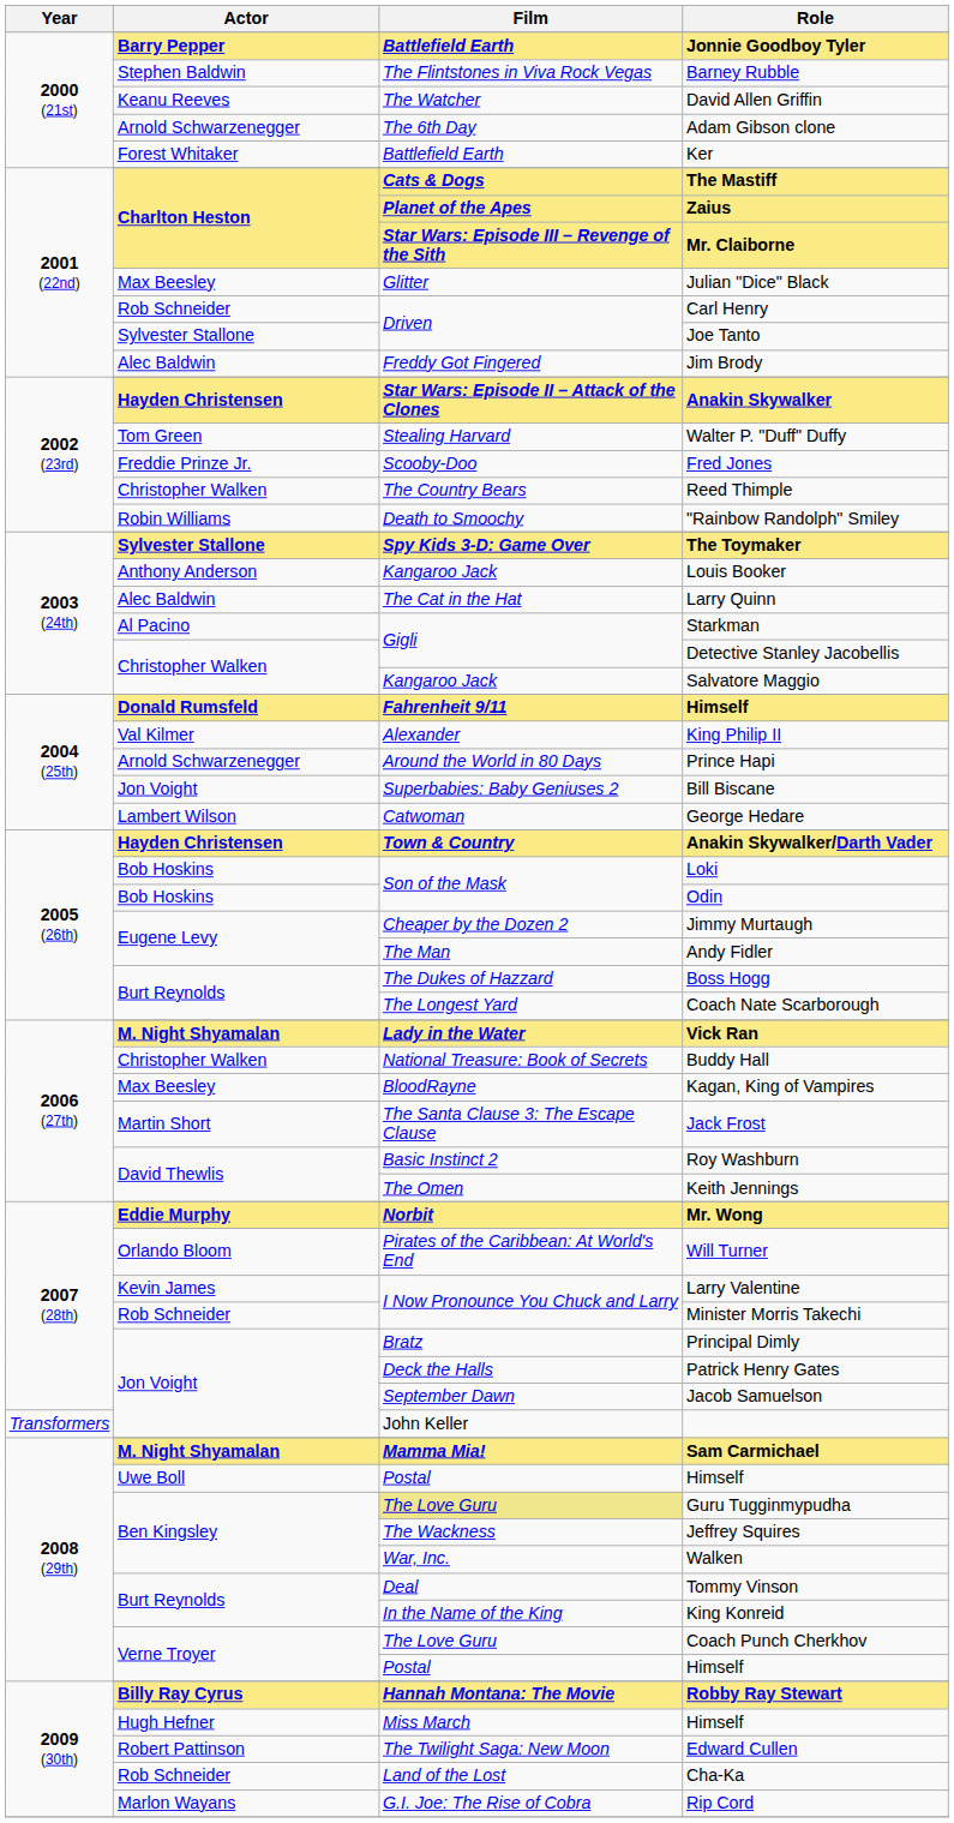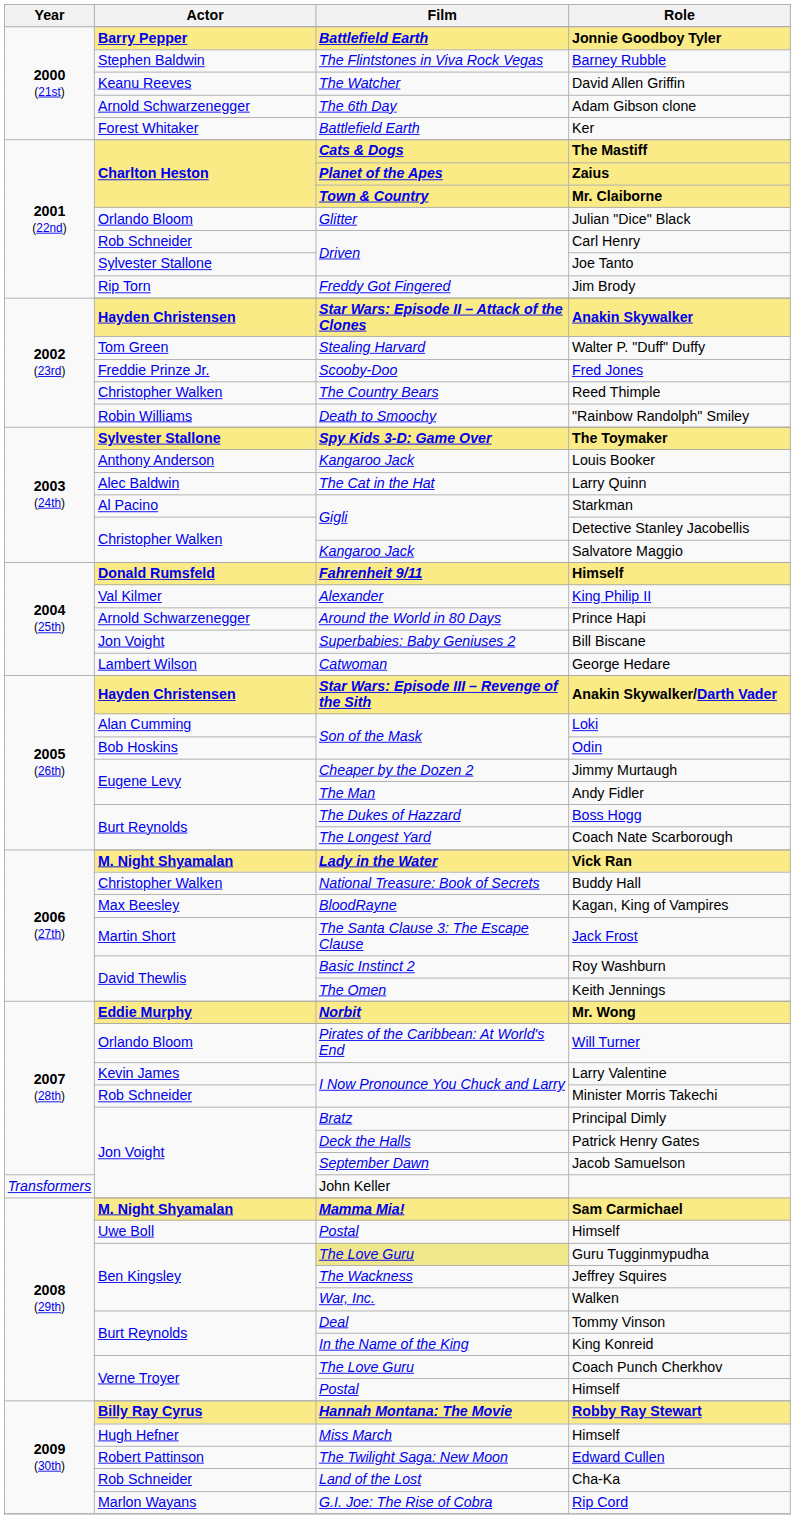 <table class="wikitable" style="width:100%">
 <tr bgcolor="#bebebe">
 <th width="5%">Year</th>
 <th width="30%">Actor</th>
 <th width="35%">Film</th>
 <th width="30%">Role</th>
 </tr>
 <tr>
 <td rowspan=6 style="text-align:center"><strong>2000</strong><br><small>(<a href='#'>21st</a>)</small></td>
 </tr>
 <tr style="background:#FAEB86;">
 <td><strong><a href='#'>Barry Pepper</a></strong></td>
 <td><strong><em><a href='#'>Battlefield Earth</a></em></strong></td>
 <td><strong>Jonnie Goodboy Tyler</strong></td>
 </tr>
 <tr>
 <td><a href='#'>Stephen Baldwin</a></td>
 <td><em><a href='#'>The Flintstones in Viva Rock Vegas</a></em></td>
 <td><a href='#'>Barney Rubble</a></td>
 </tr>
 <tr>
 <td><a href='#'>Keanu Reeves</a></td>
 <td><em><a href='#'>The Watcher</a></em></td>
 <td>David Allen Griffin</td>
 </tr>
 <tr>
 <td><a href='#'>Arnold Schwarzenegger</a></td>
 <td><em><a href='#'>The 6th Day</a></em></td>
 <td>Adam Gibson clone</td>
 </tr>
 <tr>
 <td><a href='#'>Forest Whitaker</a></td>
 <td><em><a href='#'>Battlefield Earth</a></em></td>
 <td>Ker</td>
 </tr>
 <tr>
 <td rowspan=8 style="text-align:center"><strong>2001</strong><br><small>(<a href='#'>22nd</a>)</small></td>
 </tr>
 <tr style="background:#FAEB86;">
 <td rowspan=3><strong><a href='#'>Charlton Heston</a></strong></td>
 <td><strong><em><a href='#'>Cats & Dogs</a></em></strong></td>
 <td><strong>The Mastiff</strong></td>
 </tr>
 <tr style="background:#FAEB86;">
 <td><strong><em><a href='#'>Planet of the Apes</a></em></strong></td>
 <td><strong>Zaius</strong></td>
 </tr>
 <tr style="background:#FAEB86;">
-<td><strong><em><a href='#'>Star Wars: Episode III – Revenge of the Sith</a></em></strong></td>
+<td><strong><em><a href='#'>Town & Country</a></em></strong></td>
 <td><strong>Mr. Claiborne</strong></td>
 </tr>
 <tr>
-<td><a href='#'>Max Beesley</a></td>
+<td><a href='#'>Orlando Bloom</a></td>
 <td><em><a href='#'>Glitter</a></em></td>
 <td>Julian "Dice" Black</td>
 </tr>
 <tr>
 <td><a href='#'>Rob Schneider</a></td>
 <td rowspan=2><em><a href='#'>Driven</a></em></td>
 <td>Carl Henry</td>
 </tr>
 <tr>
 <td><a href='#'>Sylvester Stallone</a></td>
 <td>Joe Tanto</td>
 </tr>
 <tr>
-<td><a href='#'>Alec Baldwin</a></td>
+<td><a href='#'>Rip Torn</a></td>
 <td><em><a href='#'>Freddy Got Fingered</a></em></td>
 <td>Jim Brody</td>
 </tr>
 <tr>
 <td rowspan=6 style="text-align:center"><strong>2002</strong><br><small>(<a href='#'>23rd</a>)</small></td>
 </tr>
 <tr style="background:#FAEB86;">
 <td><strong><a href='#'>Hayden Christensen</a></strong></td>
 <td><strong><em><a href='#'>Star Wars: Episode II – Attack of the Clones</a></em></strong></td>
 <td><strong><a href='#'>Anakin Skywalker</a></strong></td>
 </tr>
 <tr>
 <td><a href='#'>Tom Green</a></td>
 <td><em><a href='#'>Stealing Harvard</a></em></td>
 <td>Walter P. "Duff" Duffy</td>
 </tr>
 <tr>
 <td><a href='#'>Freddie Prinze Jr.</a></td>
 <td><em><a href='#'>Scooby-Doo</a></em></td>
 <td><a href='#'>Fred Jones</a></td>
 </tr>
 <tr>
 <td><a href='#'>Christopher Walken</a></td>
 <td><em><a href='#'>The Country Bears</a></em></td>
 <td>Reed Thimple</td>
 </tr>
 <tr>
 <td><a href='#'>Robin Williams</a></td>
 <td><em><a href='#'>Death to Smoochy</a></em></td>
 <td>"Rainbow Randolph" Smiley</td>
 </tr>
 <tr>
 <td rowspan=7 style="text-align:center"><strong>2003</strong><br><small>(<a href='#'>24th</a>)</small></td>
 </tr>
 <tr style="background:#FAEB86;">
 <td><strong><a href='#'>Sylvester Stallone</a></strong></td>
 <td><strong><em><a href='#'>Spy Kids 3-D: Game Over</a></em></strong></td>
 <td><strong>The Toymaker</strong></td>
 </tr>
 <tr>
 <td><a href='#'>Anthony Anderson</a></td>
 <td><em><a href='#'>Kangaroo Jack</a></em></td>
 <td>Louis Booker</td>
 </tr>
 <tr>
 <td><a href='#'>Alec Baldwin</a></td>
 <td><em><a href='#'>The Cat in the Hat</a></em></td>
 <td>Larry Quinn</td>
 </tr>
 <tr>
 <td><a href='#'>Al Pacino</a></td>
 <td rowspan=2><em><a href='#'>Gigli</a></em></td>
 <td>Starkman</td>
 </tr>
 <tr>
 <td rowspan=2><a href='#'>Christopher Walken</a></td>
 <td>Detective Stanley Jacobellis</td>
 </tr>
 <tr>
 <td><em><a href='#'>Kangaroo Jack</a></em></td>
 <td>Salvatore Maggio</td>
 </tr>
 <tr>
 <td rowspan=6 style="text-align:center"><strong>2004</strong><br><small>(<a href='#'>25th</a>)</small></td>
 </tr>
 <tr style="background:#FAEB86;">
 <td><strong><a href='#'>Donald Rumsfeld</a></strong></td>
 <td><strong><em><a href='#'>Fahrenheit 9/11</a></em></strong></td>
 <td><strong>Himself</strong></td>
 </tr>
 <tr>
 <td><a href='#'>Val Kilmer</a></td>
 <td><em><a href='#'>Alexander</a></em></td>
 <td><a href='#'>King Philip II</a></td>
 </tr>
 <tr>
 <td><a href='#'>Arnold Schwarzenegger</a></td>
 <td><em><a href='#'>Around the World in 80 Days</a></em></td>
 <td>Prince Hapi</td>
 </tr>
 <tr>
 <td><a href='#'>Jon Voight</a></td>
 <td><em><a href='#'>Superbabies: Baby Geniuses 2</a></em></td>
 <td>Bill Biscane</td>
 </tr>
 <tr>
 <td><a href='#'>Lambert Wilson</a></td>
 <td><em><a href='#'>Catwoman</a></em></td>
 <td>George Hedare</td>
 </tr>
 <tr>
 <td rowspan=8 style="text-align:center"><strong>2005</strong><br><small>(<a href='#'>26th</a>)</small></td>
 </tr>
 <tr style="background:#FAEB86;">
 <td><strong><a href='#'>Hayden Christensen</a></strong></td>
-<td><strong><em><a href='#'>Town & Country</a></em></strong></td>
+<td><strong><em><a href='#'>Star Wars: Episode III – Revenge of the Sith</a></em></strong></td>
 <td><strong>Anakin Skywalker/<a href='#'>Darth Vader</a></strong></td>
 </tr>
 <tr>
-<td><a href='#'>Bob Hoskins</a></td>
+<td><a href='#'>Alan Cumming</a></td>
 <td rowspan=2><em><a href='#'>Son of the Mask</a></em></td>
 <td><a href='#'>Loki</a></td>
 </tr>
 <tr>
 <td><a href='#'>Bob Hoskins</a></td>
 <td><a href='#'>Odin</a></td>
 </tr>
 <tr>
 <td rowspan=2><a href='#'>Eugene Levy</a></td>
 <td><em><a href='#'>Cheaper by the Dozen 2</a></em></td>
 <td>Jimmy Murtaugh</td>
 </tr>
 <tr>
 <td><em><a href='#'>The Man</a></em></td>
 <td>Andy Fidler</td>
 </tr>
 <tr>
 <td rowspan=2><a href='#'>Burt Reynolds</a></td>
 <td><em><a href='#'>The Dukes of Hazzard</a></em></td>
 <td><a href='#'>Boss Hogg</a></td>
 </tr>
 <tr>
 <td><em><a href='#'>The Longest Yard</a></em></td>
 <td>Coach Nate Scarborough</td>
 </tr>
 <tr>
 <td rowspan=7 style="text-align:center"><strong>2006</strong><br><small>(<a href='#'>27th</a>)</small></td>
 </tr>
 <tr style="background:#FAEB86;">
 <td><strong><a href='#'>M. Night Shyamalan</a></strong></td>
 <td><strong><em><a href='#'>Lady in the Water</a></em></strong></td>
 <td><strong>Vick Ran</strong></td>
 </tr>
 <tr>
 <td><a href='#'>Christopher Walken</a></td>
 <td><em><a href='#'>National Treasure: Book of Secrets</a></em></td>
 <td>Buddy Hall</td>
 </tr>
 <tr>
 <td><a href='#'>Max Beesley</a></td>
 <td><em><a href='#'>BloodRayne</a></em></td>
 <td>Kagan, King of Vampires</td>
 </tr>
 <tr>
 <td><a href='#'>Martin Short</a></td>
 <td><em><a href='#'>The Santa Clause 3: The Escape Clause</a></em></td>
 <td><a href='#'>Jack Frost</a></td>
 </tr>
 <tr>
 <td rowspan=2><a href='#'>David Thewlis</a></td>
 <td><em><a href='#'>Basic Instinct 2</a></em></td>
 <td>Roy Washburn</td>
 </tr>
 <tr>
 <td><em><a href='#'>The Omen</a></em></td>
 <td>Keith Jennings</td>
 </tr>
 <tr>
 <td rowspan=9 style="text-align:center"><strong>2007</strong><br><small>(<a href='#'>28th</a>)</small></td>
 </tr>
 <tr style="background:#FAEB86;">
 <td><strong><a href='#'>Eddie Murphy</a></strong></td>
 <td><strong><em><a href='#'>Norbit</a></em></strong></td>
 <td><strong>Mr. Wong</strong></td>
 </tr>
 <tr style="background:#FAEB86;">
 </tr>
 <tr>
 <td><a href='#'>Orlando Bloom</a></td>
 <td><em><a href='#'>Pirates of the Caribbean: At World's End</a></em></td>
 <td><a href='#'>Will Turner</a></td>
 </tr>
 <tr>
 <td><a href='#'>Kevin James</a></td>
 <td rowspan=2><em><a href='#'>I Now Pronounce You Chuck and Larry</a></em></td>
 <td>Larry Valentine</td>
 </tr>
 <tr>
 <td><a href='#'>Rob Schneider</a></td>
 <td>Minister Morris Takechi</td>
 </tr>
 <tr>
 <td rowspan=4><a href='#'>Jon Voight</a></td>
 <td><em><a href='#'>Bratz</a></em></td>
 <td>Principal Dimly</td>
 </tr>
 <tr>
 <td><em><a href='#'>Deck the Halls</a></em></td>
 <td>Patrick Henry Gates</td>
 </tr>
 <tr>
 <td><em><a href='#'>September Dawn</a></em></td>
 <td>Jacob Samuelson</td>
 </tr>
 <tr>
 <td><em><a href='#'>Transformers</a></em></td>
 <td>John Keller</td>
 </tr>
 <tr>
 <td rowspan=10 style="text-align:center"><strong>2008</strong><br><small>(<a href='#'>29th</a>)</small></td>
 </tr>
 <tr style="background:#FAEB86;">
 <td><strong><a href='#'>M. Night Shyamalan</a></strong></td>
 <td><strong><em><a href='#'>Mamma Mia!</a></em></strong></td>
 <td><strong>Sam Carmichael</strong></td>
 </tr>
 <tr>
 <td><a href='#'>Uwe Boll</a></td>
 <td><em><a href='#'>Postal</a></em></td>
 <td>Himself</td>
 </tr>
 <tr>
 <td rowspan=3><a href='#'>Ben Kingsley</a></td>
 <td style="background: khaki;"><em><a href='#'>The Love Guru</a></em></td>
 <td>Guru Tugginmypudha</td>
 </tr>
 <tr>
 <td><em><a href='#'>The Wackness</a></em></td>
 <td>Jeffrey Squires</td>
 </tr>
 <tr>
 <td><em><a href='#'>War, Inc.</a></em></td>
 <td>Walken</td>
 </tr>
 <tr>
 <td rowspan=2><a href='#'>Burt Reynolds</a></td>
 <td><em><a href='#'>Deal</a></em></td>
 <td>Tommy Vinson</td>
 </tr>
 <tr>
 <td><em><a href='#'>In the Name of the King</a></em></td>
 <td>King Konreid</td>
 </tr>
 <tr>
 <td rowspan=2><a href='#'>Verne Troyer</a></td>
 <td><em><a href='#'>The Love Guru</a></em></td>
 <td>Coach Punch Cherkhov</td>
 </tr>
 <tr>
 <td><em><a href='#'>Postal</a></em></td>
 <td>Himself</td>
 </tr>
 <tr>
 <td rowspan=6 style="text-align:center"><strong>2009</strong><br><small>(<a href='#'>30th</a>)</small></td>
 </tr>
 <tr style="background:#FAEB86;">
 <td><strong><a href='#'>Billy Ray Cyrus</a></strong></td>
 <td><strong><em><a href='#'>Hannah Montana: The Movie</a></em></strong></td>
 <td><strong><a href='#'>Robby Ray Stewart</a></strong></td>
 </tr>
 <tr>
 <td><a href='#'>Hugh Hefner</a></td>
 <td><em><a href='#'>Miss March</a></em></td>
 <td>Himself</td>
 </tr>
 <tr>
 <td><a href='#'>Robert Pattinson</a></td>
 <td><em><a href='#'>The Twilight Saga: New Moon</a></em></td>
 <td><a href='#'>Edward Cullen</a></td>
 </tr>
 <tr>
 <td><a href='#'>Rob Schneider</a></td>
 <td><em><a href='#'>Land of the Lost</a></em></td>
 <td>Cha-Ka</td>
 </tr>
 <tr>
 <td><a href='#'>Marlon Wayans</a></td>
 <td><em><a href='#'>G.I. Joe: The Rise of Cobra</a></em></td>
 <td><a href='#'>Rip Cord</a></td>
 </tr>
 <tr>
 </tr>
 </table>
